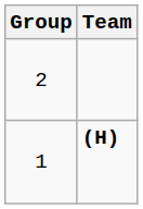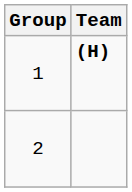 <table class="wikitable">
 <tr>
 <th>Group</th>
 <th>Team</th>
 </tr>
 <tr>
+<td align="center">1</td>
+<td> <strong>(H)</strong><br><br><br></td>
+</tr>
+<tr>
 <td align="center">2</td>
 <td><br><br><br></td>
 </tr>
-<tr>
-<td align="center">1</td>
-<td> <strong>(H)</strong><br><br><br></td>
-</tr>
 </table>
